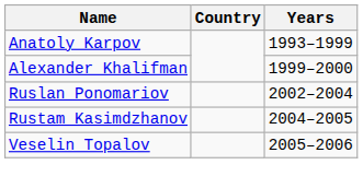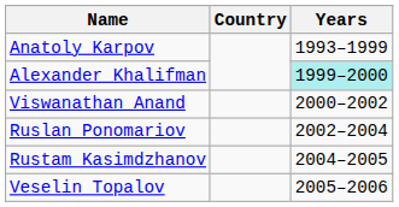 <table class="wikitable">
 <tr>
 <th>Name</th>
 <th>Country</th>
 <th>Years</th>
 </tr>
 <tr>
 <td><a href='#'>Anatoly Karpov</a></td>
 <td rowspan="2"></td>
 <td>1993–1999</td>
 </tr>
 <tr>
 <td><a href='#'>Alexander Khalifman</a></td>
-<td>1999–2000</td>
+<td style="background: paleturquoise;">1999–2000</td>
+</tr>
+<tr>
+<td><a href='#'>Viswanathan Anand</a></td>
+<td></td>
+<td>2000–2002</td>
 </tr>
 <tr>
 <td><a href='#'>Ruslan Ponomariov</a></td>
 <td></td>
 <td>2002–2004</td>
 </tr>
 <tr>
 <td><a href='#'>Rustam Kasimdzhanov</a></td>
 <td></td>
 <td>2004–2005</td>
 </tr>
 <tr>
 <td><a href='#'>Veselin Topalov</a></td>
 <td></td>
 <td>2005–2006</td>
 </tr>
 </table>
